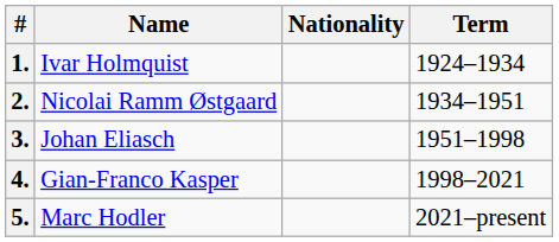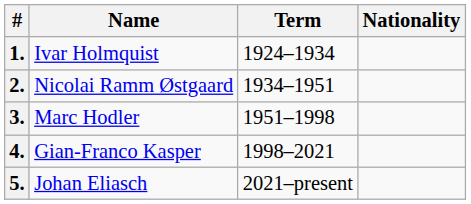 <table class="wikitable">
 <tr>
 <th>#</th>
 <th>Name</th>
+<th>Term</th>
 <th>Nationality</th>
-<th>Term</th>
 </tr>
 <tr>
 <th>1.</th>
 <td><a href='#'>Ivar Holmquist</a></td>
+<td>1924–1934</td>
 <td></td>
-<td>1924–1934</td>
 </tr>
 <tr>
 <th>2.</th>
 <td><a href='#'>Nicolai Ramm Østgaard</a></td>
+<td>1934–1951</td>
 <td></td>
-<td>1934–1951</td>
 </tr>
 <tr>
 <th>3.</th>
-<td><a href='#'>Johan Eliasch</a></td>
+<td><a href='#'>Marc Hodler</a></td>
+<td>1951–1998</td>
 <td></td>
-<td>1951–1998</td>
 </tr>
 <tr>
 <th>4.</th>
 <td><a href='#'>Gian-Franco Kasper</a></td>
+<td>1998–2021</td>
 <td></td>
-<td>1998–2021</td>
 </tr>
 <tr>
 <th>5.</th>
-<td><a href='#'>Marc Hodler</a></td>
+<td><a href='#'>Johan Eliasch</a></td>
+<td>2021–present</td>
 <td><br></td>
-<td>2021–present</td>
 </tr>
 </table>
